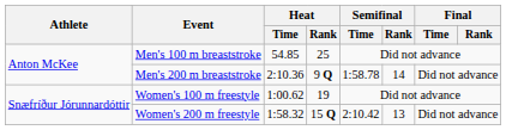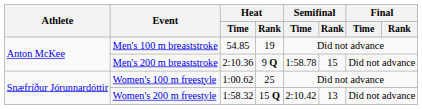 <table class=wikitable style="font-size:90%">
 <tr>
 <th rowspan="2">Athlete</th>
 <th rowspan="2">Event</th>
 <th colspan="2">Heat</th>
 <th colspan="2">Semifinal</th>
 <th colspan="2">Final</th>
 </tr>
 <tr style="font-size:95%">
 <th>Time</th>
 <th>Rank</th>
 <th>Time</th>
 <th>Rank</th>
 <th>Time</th>
 <th>Rank</th>
 </tr>
 <tr align=center>
 <td align=left rowspan=2><a href='#'>Anton McKee</a></td>
 <td align=left><a href='#'>Men's 100 m breaststroke</a></td>
 <td>54.85</td>
-<td>25</td>
+<td>19</td>
 <td colspan="4">Did not advance</td>
 </tr>
 <tr align=center>
 <td align=left><a href='#'>Men's 200 m breaststroke</a></td>
 <td>2:10.36</td>
 <td>9 <strong>Q</strong></td>
 <td>1:58.78</td>
-<td>14</td>
+<td>15</td>
 <td colspan="2">Did not advance</td>
 </tr>
 <tr align=center>
 <td align=left rowspan=2><a href='#'>Snæfríður Jórunnardóttir</a></td>
 <td align=left><a href='#'>Women's 100 m freestyle</a></td>
 <td>1:00.62</td>
-<td>19</td>
+<td>25</td>
 <td colspan="4">Did not advance</td>
 </tr>
 <tr align=center>
 <td align=left><a href='#'>Women's 200 m freestyle</a></td>
 <td>1:58.32</td>
 <td>15 <strong>Q</strong></td>
 <td>2:10.42</td>
 <td>13</td>
 <td colspan="2">Did not advance</td>
 </tr>
 </table>
